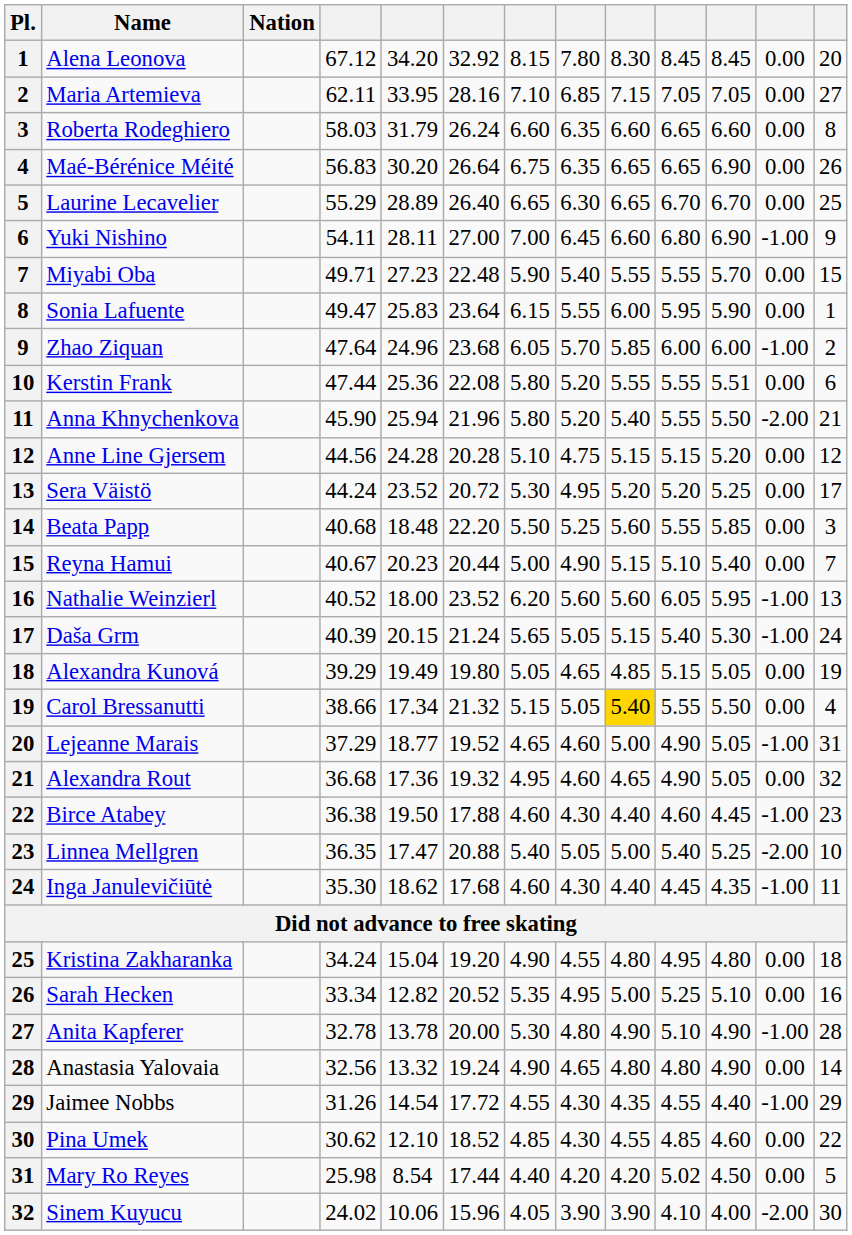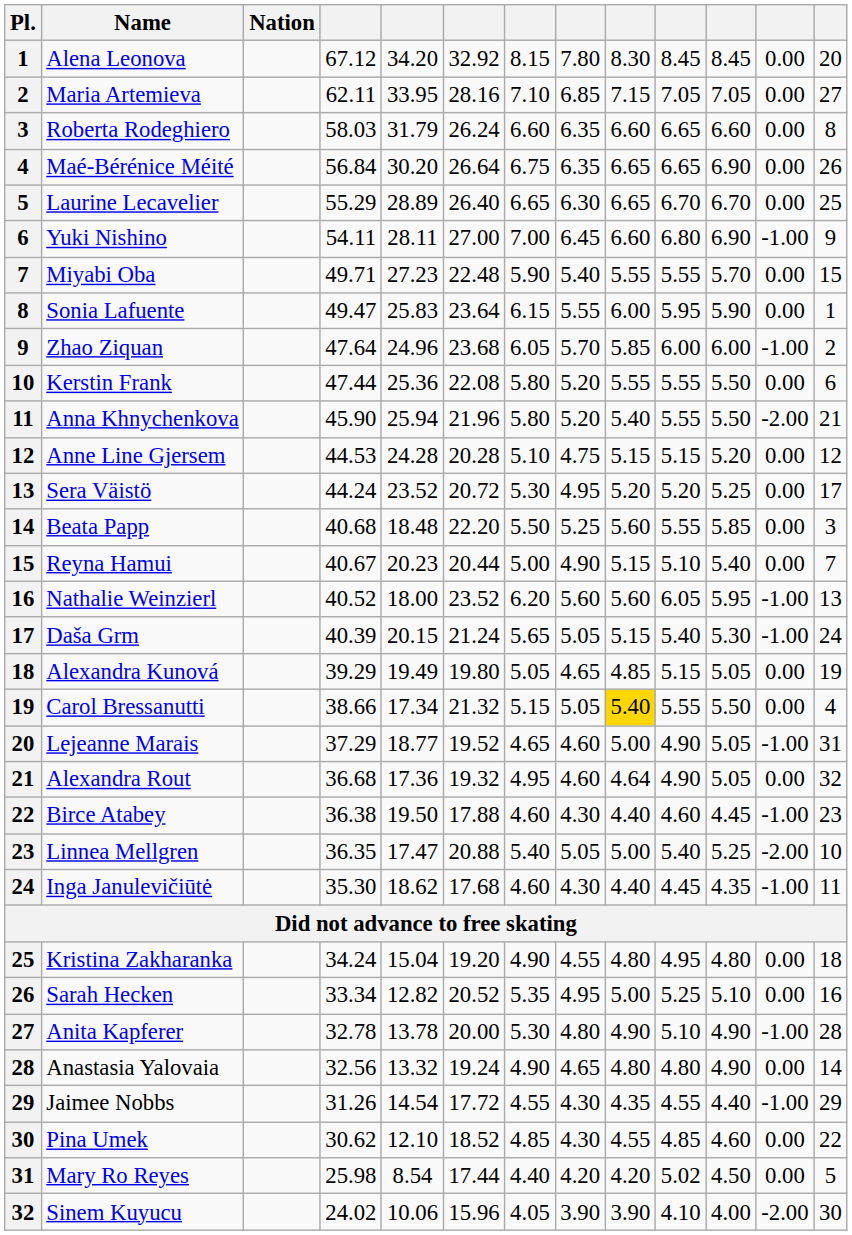 <table class="wikitable sortable" style="text-align:center">
 <tr>
 <th>Pl.</th>
 <th>Name</th>
 <th>Nation</th>
 <th></th>
 <th></th>
 <th></th>
 <th></th>
 <th></th>
 <th></th>
 <th></th>
 <th></th>
 <th></th>
 <th></th>
 </tr>
 <tr>
 <th>1</th>
 <td align=left><a href='#'>Alena Leonova</a></td>
 <td align=left></td>
 <td>67.12</td>
 <td>34.20</td>
 <td>32.92</td>
 <td>8.15</td>
 <td>7.80</td>
 <td>8.30</td>
 <td>8.45</td>
 <td>8.45</td>
 <td>0.00</td>
 <td>20</td>
 </tr>
 <tr>
 <th>2</th>
 <td align=left><a href='#'>Maria Artemieva</a></td>
 <td align=left></td>
 <td>62.11</td>
 <td>33.95</td>
 <td>28.16</td>
 <td>7.10</td>
 <td>6.85</td>
 <td>7.15</td>
 <td>7.05</td>
 <td>7.05</td>
 <td>0.00</td>
 <td>27</td>
 </tr>
 <tr>
 <th>3</th>
 <td align=left><a href='#'>Roberta Rodeghiero</a></td>
 <td align=left></td>
 <td>58.03</td>
 <td>31.79</td>
 <td>26.24</td>
 <td>6.60</td>
 <td>6.35</td>
 <td>6.60</td>
 <td>6.65</td>
 <td>6.60</td>
 <td>0.00</td>
 <td>8</td>
 </tr>
 <tr>
 <th>4</th>
 <td align=left><a href='#'>Maé-Bérénice Méité</a></td>
 <td align=left></td>
-<td>56.83</td>
+<td>56.84</td>
 <td>30.20</td>
 <td>26.64</td>
 <td>6.75</td>
 <td>6.35</td>
 <td>6.65</td>
 <td>6.65</td>
 <td>6.90</td>
 <td>0.00</td>
 <td>26</td>
 </tr>
 <tr>
 <th>5</th>
 <td align=left><a href='#'>Laurine Lecavelier</a></td>
 <td align=left></td>
 <td>55.29</td>
 <td>28.89</td>
 <td>26.40</td>
 <td>6.65</td>
 <td>6.30</td>
 <td>6.65</td>
 <td>6.70</td>
 <td>6.70</td>
 <td>0.00</td>
 <td>25</td>
 </tr>
 <tr>
 <th>6</th>
 <td align=left><a href='#'>Yuki Nishino</a></td>
 <td align=left></td>
 <td>54.11</td>
 <td>28.11</td>
 <td>27.00</td>
 <td>7.00</td>
 <td>6.45</td>
 <td>6.60</td>
 <td>6.80</td>
 <td>6.90</td>
 <td>-1.00</td>
 <td>9</td>
 </tr>
 <tr>
 <th>7</th>
 <td align=left><a href='#'>Miyabi Oba</a></td>
 <td align=left></td>
 <td>49.71</td>
 <td>27.23</td>
 <td>22.48</td>
 <td>5.90</td>
 <td>5.40</td>
 <td>5.55</td>
 <td>5.55</td>
 <td>5.70</td>
 <td>0.00</td>
 <td>15</td>
 </tr>
 <tr>
 <th>8</th>
 <td align=left><a href='#'>Sonia Lafuente</a></td>
 <td align=left></td>
 <td>49.47</td>
 <td>25.83</td>
 <td>23.64</td>
 <td>6.15</td>
 <td>5.55</td>
 <td>6.00</td>
 <td>5.95</td>
 <td>5.90</td>
 <td>0.00</td>
 <td>1</td>
 </tr>
 <tr>
 <th>9</th>
 <td align=left><a href='#'>Zhao Ziquan</a></td>
 <td align=left></td>
 <td>47.64</td>
 <td>24.96</td>
 <td>23.68</td>
 <td>6.05</td>
 <td>5.70</td>
 <td>5.85</td>
 <td>6.00</td>
 <td>6.00</td>
 <td>-1.00</td>
 <td>2</td>
 </tr>
 <tr>
 <th>10</th>
 <td align=left><a href='#'>Kerstin Frank</a></td>
 <td align=left></td>
 <td>47.44</td>
 <td>25.36</td>
 <td>22.08</td>
 <td>5.80</td>
 <td>5.20</td>
 <td>5.55</td>
 <td>5.55</td>
-<td>5.51</td>
+<td>5.50</td>
 <td>0.00</td>
 <td>6</td>
 </tr>
 <tr>
 <th>11</th>
 <td align=left><a href='#'>Anna Khnychenkova</a></td>
 <td align=left></td>
 <td>45.90</td>
 <td>25.94</td>
 <td>21.96</td>
 <td>5.80</td>
 <td>5.20</td>
 <td>5.40</td>
 <td>5.55</td>
 <td>5.50</td>
 <td>-2.00</td>
 <td>21</td>
 </tr>
 <tr>
 <th>12</th>
 <td align=left><a href='#'>Anne Line Gjersem</a></td>
 <td align=left></td>
-<td>44.56</td>
+<td>44.53</td>
 <td>24.28</td>
 <td>20.28</td>
 <td>5.10</td>
 <td>4.75</td>
 <td>5.15</td>
 <td>5.15</td>
 <td>5.20</td>
 <td>0.00</td>
 <td>12</td>
 </tr>
 <tr>
 <th>13</th>
 <td align=left><a href='#'>Sera Väistö</a></td>
 <td align=left></td>
 <td>44.24</td>
 <td>23.52</td>
 <td>20.72</td>
 <td>5.30</td>
 <td>4.95</td>
 <td>5.20</td>
 <td>5.20</td>
 <td>5.25</td>
 <td>0.00</td>
 <td>17</td>
 </tr>
 <tr>
 <th>14</th>
 <td align=left><a href='#'>Beata Papp</a></td>
 <td align=left></td>
 <td>40.68</td>
 <td>18.48</td>
 <td>22.20</td>
 <td>5.50</td>
 <td>5.25</td>
 <td>5.60</td>
 <td>5.55</td>
 <td>5.85</td>
 <td>0.00</td>
 <td>3</td>
 </tr>
 <tr>
 <th>15</th>
 <td align=left><a href='#'>Reyna Hamui</a></td>
 <td align=left></td>
 <td>40.67</td>
 <td>20.23</td>
 <td>20.44</td>
 <td>5.00</td>
 <td>4.90</td>
 <td>5.15</td>
 <td>5.10</td>
 <td>5.40</td>
 <td>0.00</td>
 <td>7</td>
 </tr>
 <tr>
 <th>16</th>
 <td align=left><a href='#'>Nathalie Weinzierl</a></td>
 <td align=left></td>
 <td>40.52</td>
 <td>18.00</td>
 <td>23.52</td>
 <td>6.20</td>
 <td>5.60</td>
 <td>5.60</td>
 <td>6.05</td>
 <td>5.95</td>
 <td>-1.00</td>
 <td>13</td>
 </tr>
 <tr>
 <th>17</th>
 <td align=left><a href='#'>Daša Grm</a></td>
 <td align=left></td>
 <td>40.39</td>
 <td>20.15</td>
 <td>21.24</td>
 <td>5.65</td>
 <td>5.05</td>
 <td>5.15</td>
 <td>5.40</td>
 <td>5.30</td>
 <td>-1.00</td>
 <td>24</td>
 </tr>
 <tr>
 <th>18</th>
 <td align=left><a href='#'>Alexandra Kunová</a></td>
 <td align=left></td>
 <td>39.29</td>
 <td>19.49</td>
 <td>19.80</td>
 <td>5.05</td>
 <td>4.65</td>
 <td>4.85</td>
 <td>5.15</td>
 <td>5.05</td>
 <td>0.00</td>
 <td>19</td>
 </tr>
 <tr>
 <th>19</th>
 <td align=left><a href='#'>Carol Bressanutti</a></td>
 <td align=left></td>
 <td>38.66</td>
 <td>17.34</td>
 <td>21.32</td>
 <td>5.15</td>
 <td>5.05</td>
 <td style="background: gold;">5.40</td>
 <td>5.55</td>
 <td>5.50</td>
 <td>0.00</td>
 <td>4</td>
 </tr>
 <tr>
 <th>20</th>
 <td align=left><a href='#'>Lejeanne Marais</a></td>
 <td align=left></td>
 <td>37.29</td>
 <td>18.77</td>
 <td>19.52</td>
 <td>4.65</td>
 <td>4.60</td>
 <td>5.00</td>
 <td>4.90</td>
 <td>5.05</td>
 <td>-1.00</td>
 <td>31</td>
 </tr>
 <tr>
 <th>21</th>
 <td align=left><a href='#'>Alexandra Rout</a></td>
 <td align=left></td>
 <td>36.68</td>
 <td>17.36</td>
 <td>19.32</td>
 <td>4.95</td>
 <td>4.60</td>
-<td>4.65</td>
+<td>4.64</td>
 <td>4.90</td>
 <td>5.05</td>
 <td>0.00</td>
 <td>32</td>
 </tr>
 <tr>
 <th>22</th>
 <td align=left><a href='#'>Birce Atabey</a></td>
 <td align=left></td>
 <td>36.38</td>
 <td>19.50</td>
 <td>17.88</td>
 <td>4.60</td>
 <td>4.30</td>
 <td>4.40</td>
 <td>4.60</td>
 <td>4.45</td>
 <td>-1.00</td>
 <td>23</td>
 </tr>
 <tr>
 <th>23</th>
 <td align=left><a href='#'>Linnea Mellgren</a></td>
 <td align=left></td>
 <td>36.35</td>
 <td>17.47</td>
 <td>20.88</td>
 <td>5.40</td>
 <td>5.05</td>
 <td>5.00</td>
 <td>5.40</td>
 <td>5.25</td>
 <td>-2.00</td>
 <td>10</td>
 </tr>
 <tr>
 <th>24</th>
 <td align=left><a href='#'>Inga Janulevičiūtė</a></td>
 <td align=left></td>
 <td>35.30</td>
 <td>18.62</td>
 <td>17.68</td>
 <td>4.60</td>
 <td>4.30</td>
 <td>4.40</td>
 <td>4.45</td>
 <td>4.35</td>
 <td>-1.00</td>
 <td>11</td>
 </tr>
 <tr>
 <th colspan=13>Did not advance to free skating</th>
 </tr>
 <tr>
 <th>25</th>
 <td align=left><a href='#'>Kristina Zakharanka</a></td>
 <td align=left></td>
 <td>34.24</td>
 <td>15.04</td>
 <td>19.20</td>
 <td>4.90</td>
 <td>4.55</td>
 <td>4.80</td>
 <td>4.95</td>
 <td>4.80</td>
 <td>0.00</td>
 <td>18</td>
 </tr>
 <tr>
 <th>26</th>
 <td align=left><a href='#'>Sarah Hecken</a></td>
 <td align=left></td>
 <td>33.34</td>
 <td>12.82</td>
 <td>20.52</td>
 <td>5.35</td>
 <td>4.95</td>
 <td>5.00</td>
 <td>5.25</td>
 <td>5.10</td>
 <td>0.00</td>
 <td>16</td>
 </tr>
 <tr>
 <th>27</th>
 <td align=left><a href='#'>Anita Kapferer</a></td>
 <td align=left></td>
 <td>32.78</td>
 <td>13.78</td>
 <td>20.00</td>
 <td>5.30</td>
 <td>4.80</td>
 <td>4.90</td>
 <td>5.10</td>
 <td>4.90</td>
 <td>-1.00</td>
 <td>28</td>
 </tr>
 <tr>
 <th>28</th>
 <td align=left>Anastasia Yalovaia</td>
 <td align=left></td>
 <td>32.56</td>
 <td>13.32</td>
 <td>19.24</td>
 <td>4.90</td>
 <td>4.65</td>
 <td>4.80</td>
 <td>4.80</td>
 <td>4.90</td>
 <td>0.00</td>
 <td>14</td>
 </tr>
 <tr>
 <th>29</th>
 <td align=left>Jaimee Nobbs</td>
 <td align=left></td>
 <td>31.26</td>
 <td>14.54</td>
 <td>17.72</td>
 <td>4.55</td>
 <td>4.30</td>
 <td>4.35</td>
 <td>4.55</td>
 <td>4.40</td>
 <td>-1.00</td>
 <td>29</td>
 </tr>
 <tr>
 <th>30</th>
 <td align=left><a href='#'>Pina Umek</a></td>
 <td align=left></td>
 <td>30.62</td>
 <td>12.10</td>
 <td>18.52</td>
 <td>4.85</td>
 <td>4.30</td>
 <td>4.55</td>
 <td>4.85</td>
 <td>4.60</td>
 <td>0.00</td>
 <td>22</td>
 </tr>
 <tr>
 <th>31</th>
 <td align=left><a href='#'>Mary Ro Reyes</a></td>
 <td align=left></td>
 <td>25.98</td>
 <td>8.54</td>
 <td>17.44</td>
 <td>4.40</td>
 <td>4.20</td>
 <td>4.20</td>
 <td>5.02</td>
 <td>4.50</td>
 <td>0.00</td>
 <td>5</td>
 </tr>
 <tr>
 <th>32</th>
 <td align=left><a href='#'>Sinem Kuyucu</a></td>
 <td align=left></td>
 <td>24.02</td>
 <td>10.06</td>
 <td>15.96</td>
 <td>4.05</td>
 <td>3.90</td>
 <td>3.90</td>
 <td>4.10</td>
 <td>4.00</td>
 <td>-2.00</td>
 <td>30</td>
 </tr>
 </table>
